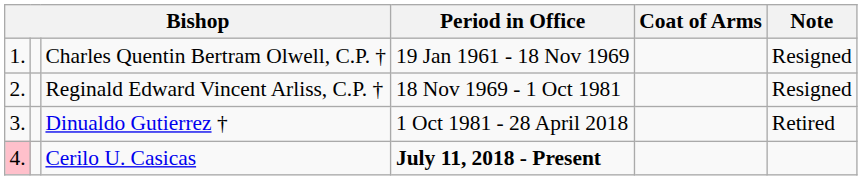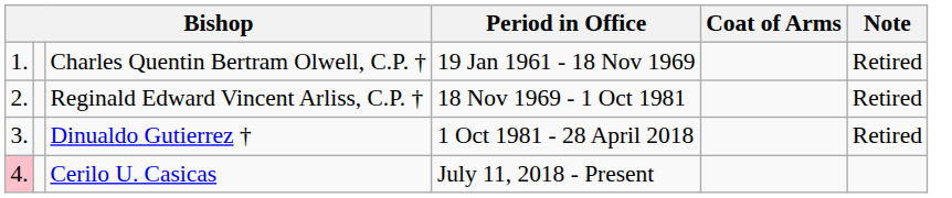 <table class="wikitable">
 <tr>
 <th colspan=3>Bishop</th>
 <th>Period in Office</th>
 <th>Coat of Arms</th>
 <th>Note</th>
 </tr>
 <tr>
 <td>1.</td>
 <td></td>
 <td>Charles Quentin Bertram Olwell, C.P. † </td>
 <td>19 Jan 1961 - 18 Nov 1969</td>
 <td></td>
-<td>Resigned</td>
+<td>Retired</td>
 </tr>
 <tr>
 <td>2.</td>
 <td></td>
 <td>Reginald Edward Vincent Arliss, C.P. †</td>
 <td>18 Nov 1969 - 1 Oct 1981</td>
 <td></td>
-<td>Resigned</td>
+<td>Retired</td>
 </tr>
 <tr>
 <td>3.</td>
 <td></td>
 <td><a href='#'>Dinualdo Gutierrez</a> †</td>
 <td>1 Oct 1981 - 28 April 2018</td>
 <td></td>
 <td>Retired</td>
 </tr>
 <tr>
 <td style="background: pink;">4.</td>
 <td></td>
 <td><a href='#'>Cerilo U. Casicas</a></td>
-<td><strong>July 11, 2018 - Present</strong></td>
+<td>July 11, 2018 - Present</td>
 <td></td>
 <td></td>
 </tr>
 </table>
